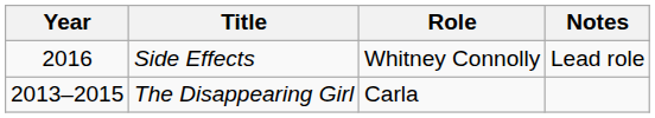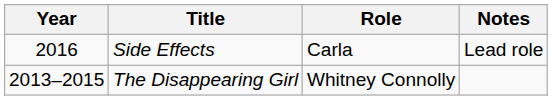 <table class="wikitable sortable">
 <tr>
 <th>Year</th>
 <th>Title</th>
 <th>Role</th>
 <th>Notes</th>
 </tr>
 <tr>
 <td align="center">2016</td>
 <td><em>Side Effects</em></td>
-<td>Whitney Connolly</td>
+<td>Carla</td>
 <td>Lead role</td>
 </tr>
 <tr>
 <td align="center">2013–2015</td>
 <td><em>The Disappearing Girl</em></td>
-<td>Carla</td>
+<td>Whitney Connolly</td>
 <td></td>
 </tr>
 </table>
